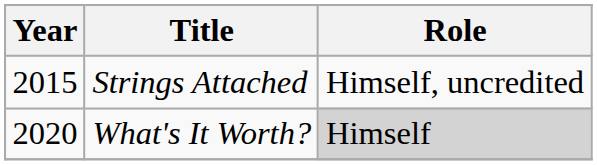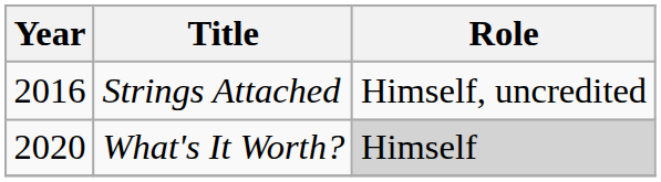 <table class="wikitable unsortable">
 <tr>
 <th>Year</th>
 <th>Title</th>
 <th>Role</th>
 </tr>
 <tr>
-<td>2015</td>
+<td>2016</td>
 <td><em>Strings Attached</em></td>
 <td>Himself, uncredited</td>
 </tr>
 <tr>
 <td>2020</td>
 <td><em>What's It Worth?</em></td>
 <td style="background: lightgrey;">Himself</td>
 </tr>
 <tr>
 </tr>
 </table>
